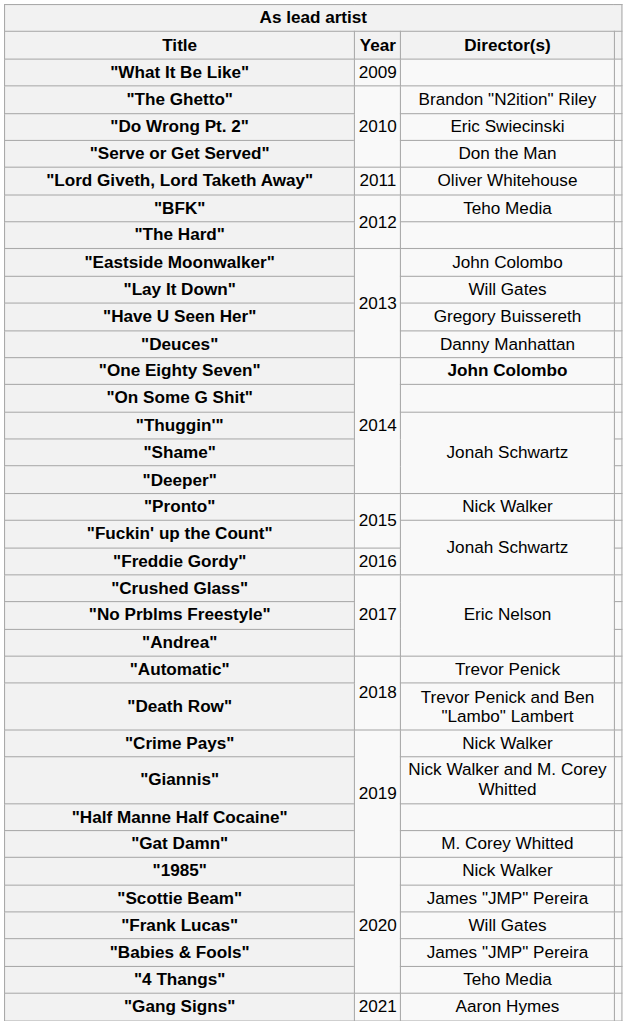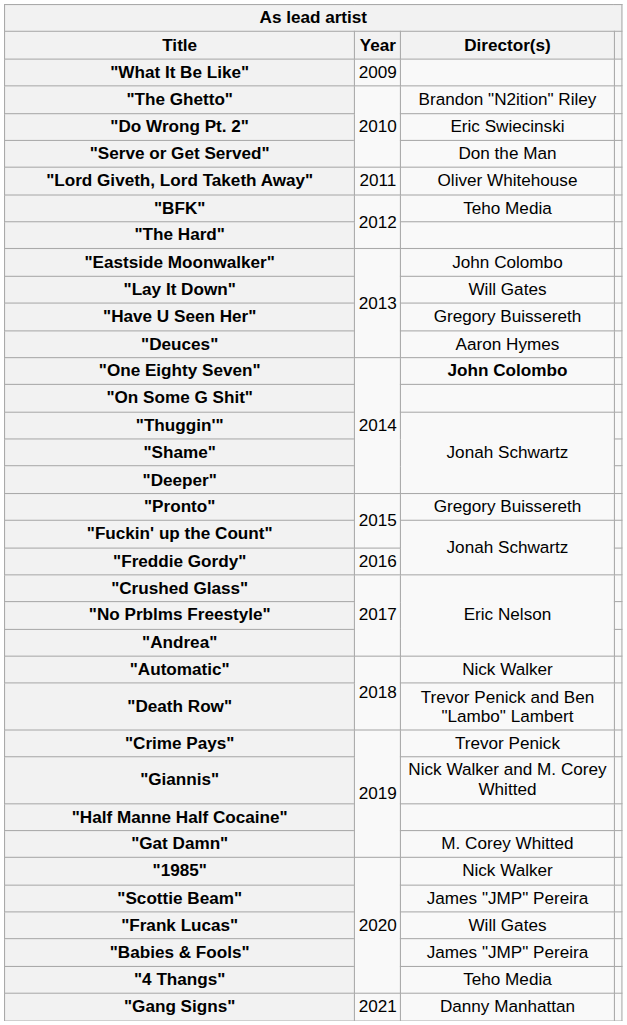 <table class="wikitable plainrowheaders" style="text-align:center;">
 <tr>
 <th scope="col" colspan="4">As lead artist</th>
 </tr>
 <tr>
 <th scope="col" style="width:20em;">Title</th>
 <th scope="col">Year</th>
 <th scope="col" style="width:12em;">Director(s)</th>
 <th scope="col"></th>
 </tr>
 <tr>
 <th>"What It Be Like"</th>
 <td>2009</td>
 <td></td>
 <td></td>
 </tr>
 <tr>
 <th>"The Ghetto"</th>
 <td rowspan="3">2010</td>
 <td>Brandon "N2ition" Riley</td>
 <td></td>
 </tr>
 <tr>
 <th>"Do Wrong Pt. 2"</th>
 <td>Eric Swiecinski</td>
 <td></td>
 </tr>
 <tr>
 <th>"Serve or Get Served"</th>
 <td>Don the Man</td>
 <td></td>
 </tr>
 <tr>
 <th>"Lord Giveth, Lord Taketh Away"</th>
 <td>2011</td>
 <td>Oliver Whitehouse</td>
 <td></td>
 </tr>
 <tr>
 <th>"BFK"</th>
 <td rowspan="2">2012</td>
 <td>Teho Media</td>
 <td></td>
 </tr>
 <tr>
 <th>"The Hard"<br></th>
 <td></td>
 <td></td>
 </tr>
 <tr>
 <th>"Eastside Moonwalker"</th>
 <td rowspan="4">2013</td>
 <td>John Colombo</td>
 <td></td>
 </tr>
 <tr>
 <th>"Lay It Down"</th>
 <td>Will Gates</td>
 <td></td>
 </tr>
 <tr>
 <th>"Have U Seen Her"</th>
 <td>Gregory Buissereth</td>
 <td></td>
 </tr>
 <tr>
 <th>"Deuces"</th>
-<td>Danny Manhattan</td>
+<td>Aaron Hymes</td>
 <td></td>
 </tr>
 <tr>
 <th>"One Eighty Seven"<br></th>
 <td rowspan="5">2014</td>
 <td><strong>John Colombo</strong></td>
 <td></td>
 </tr>
 <tr>
 <th>"On Some G Shit"</th>
 <td></td>
 <td></td>
 </tr>
 <tr>
 <th>"Thuggin'"<br></th>
 <td rowspan="3">Jonah Schwartz</td>
 <td></td>
 </tr>
 <tr>
 <th>"Shame"<br></th>
 <td></td>
 </tr>
 <tr>
 <th>"Deeper"<br></th>
 <td></td>
 </tr>
 <tr>
 <th>"Pronto"</th>
 <td rowspan="2">2015</td>
-<td>Nick Walker</td>
+<td>Gregory Buissereth</td>
 <td></td>
 </tr>
 <tr>
 <th>"Fuckin' up the Count"</th>
 <td rowspan="2">Jonah Schwartz</td>
 <td></td>
 </tr>
 <tr>
 <th>"Freddie Gordy"</th>
 <td>2016</td>
 <td></td>
 </tr>
 <tr>
 <th>"Crushed Glass"</th>
 <td rowspan="3">2017</td>
 <td rowspan="3">Eric Nelson</td>
 <td></td>
 </tr>
 <tr>
 <th>"No Prblms Freestyle"</th>
 <td></td>
 </tr>
 <tr>
 <th>"Andrea"</th>
 <td></td>
 </tr>
 <tr>
 <th>"Automatic"</th>
 <td rowspan="2">2018</td>
-<td>Trevor Penick</td>
+<td>Nick Walker</td>
 <td></td>
 </tr>
 <tr>
 <th>"Death Row"<br></th>
 <td>Trevor Penick and Ben "Lambo" Lambert</td>
 <td></td>
 </tr>
 <tr>
 <th>"Crime Pays"<br></th>
 <td rowspan="4">2019</td>
-<td>Nick Walker</td>
+<td>Trevor Penick</td>
 <td></td>
 </tr>
 <tr>
 <th>"Giannis"<br></th>
 <td>Nick Walker and M. Corey Whitted</td>
 <td></td>
 </tr>
 <tr>
 <th>"Half Manne Half Cocaine"<br></th>
 <td></td>
 <td></td>
 </tr>
 <tr>
 <th>"Gat Damn"<br></th>
 <td>M. Corey Whitted</td>
 <td></td>
 </tr>
 <tr>
 <th>"1985"<br></th>
 <td rowspan="5">2020</td>
 <td>Nick Walker</td>
 <td></td>
 </tr>
 <tr>
 <th>"Scottie Beam"<br></th>
 <td>James "JMP" Pereira</td>
 <td></td>
 </tr>
 <tr>
 <th>"Frank Lucas"<br></th>
 <td>Will Gates</td>
 <td></td>
 </tr>
 <tr>
 <th>"Babies & Fools"<br></th>
 <td>James "JMP" Pereira</td>
 <td></td>
 </tr>
 <tr>
 <th>"4 Thangs"<br></th>
 <td>Teho Media</td>
 <td></td>
 </tr>
 <tr>
 <th>"Gang Signs"<br></th>
 <td rowspan="1">2021</td>
-<td>Aaron Hymes</td>
+<td>Danny Manhattan</td>
 <td></td>
 </tr>
 </table>
